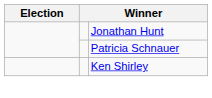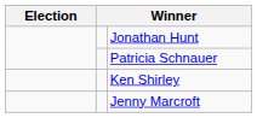 <table class=wikitable>
 <tr>
 <th width=100>Election</th>
 <th width=175 colspan=2>Winner</th>
 </tr>
 <tr>
 <td rowspan=2></td>
 <td width=5 bgcolor=></td>
 <td><a href='#'>Jonathan Hunt</a></td>
 </tr>
 <tr>
 <td bgcolor=></td>
 <td><a href='#'>Patricia Schnauer</a></td>
 </tr>
 <tr>
 <td></td>
 <td bgcolor=></td>
 <td><a href='#'>Ken Shirley</a></td>
 </tr>
+<tr>
+<td></td>
+<td bgcolor=></td>
+<td><a href='#'>Jenny Marcroft</a></td>
+</tr>
 </table>
